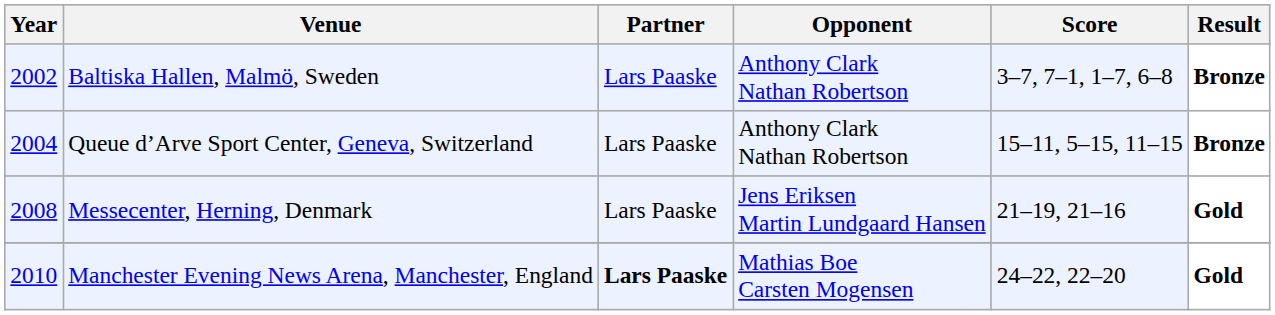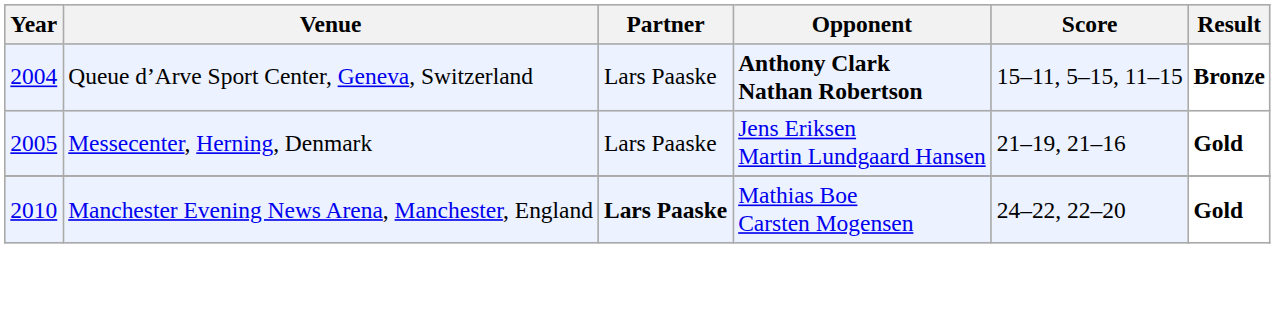 <table class="sortable wikitable" style="font-size: 90%;">
 <tr>
 <th>Year</th>
 <th>Venue</th>
 <th>Partner</th>
 <th>Opponent</th>
 <th>Score</th>
 <th>Result</th>
 </tr>
 <tr style="background:#ECF2FF">
-<td align="center"><a href='#'>2002</a></td>
-<td align="left"><a href='#'>Baltiska Hallen</a>, <a href='#'>Malmö</a>, Sweden</td>
-<td align="left"> <a href='#'>Lars Paaske</a></td>
-<td align="left"> <a href='#'>Anthony Clark</a><br> <a href='#'>Nathan Robertson</a></td>
-<td align="left">3–7, 7–1, 1–7, 6–8</td>
-<td style="text-align:left; background:white"> <strong>Bronze</strong></td>
-</tr>
-<tr style="background:#ECF2FF">
 <td align="center"><a href='#'>2004</a></td>
 <td align="left">Queue d’Arve Sport Center, <a href='#'>Geneva</a>, Switzerland</td>
 <td align="left"> Lars Paaske</td>
-<td align="left"> Anthony Clark<br> Nathan Robertson</td>
+<td align="left"><strong> Anthony Clark<br> Nathan Robertson</strong></td>
 <td align="left">15–11, 5–15, 11–15</td>
 <td style="text-align:left; background:white"> <strong>Bronze</strong></td>
 </tr>
 <tr style="background:#ECF2FF">
-<td align="center"><a href='#'>2008</a></td>
+<td align="center"><a href='#'>2005</a></td>
 <td align="left"><a href='#'>Messecenter</a>, <a href='#'>Herning</a>, Denmark</td>
 <td align="left"> Lars Paaske</td>
 <td align="left"> <a href='#'>Jens Eriksen</a><br> <a href='#'>Martin Lundgaard Hansen</a></td>
 <td align="left">21–19, 21–16</td>
 <td style="text-align:left; background:white"> <strong>Gold</strong></td>
 </tr>
 <tr>
 </tr>
 <tr style="background:#ECF2FF">
 <td align="center"><a href='#'>2010</a></td>
 <td align="left"><a href='#'>Manchester Evening News Arena</a>, <a href='#'>Manchester</a>, England</td>
 <td align="left"><strong> Lars Paaske</strong></td>
 <td align="left"> <a href='#'>Mathias Boe</a><br> <a href='#'>Carsten Mogensen</a></td>
 <td align="left">24–22, 22–20</td>
 <td style="text-align:left; background:white"> <strong>Gold</strong></td>
 </tr>
 </table>
